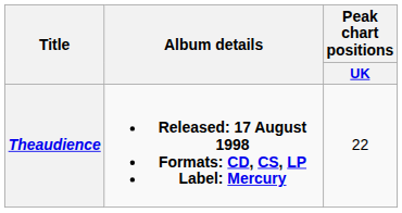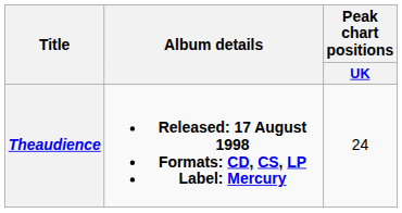 <table class="wikitable plainrowheaders" style="text-align:center;">
 <tr>
 <th scope="col" rowspan="2" style="width:6em;">Title</th>
 <th scope="col" rowspan="2" style="width:14em;">Album details</th>
 <th scope="col">Peak chart positions</th>
 </tr>
 <tr>
 <th scope="col" style="width:3em;font-size:90%;"><a href='#'>UK</a><br></th>
 </tr>
 <tr>
 <th scope="row"><em><a href='#'>Theaudience</a></em></th>
 <td><strong><br><ul><li>Released: 17 August 1998</li><li>Formats: <a href='#'>CD</a>, <a href='#'>CS</a>, <a href='#'>LP</a></li><li>Label: <a href='#'>Mercury</a></li></ul></strong></td>
-<td>22</td>
+<td>24</td>
 </tr>
 </table>
